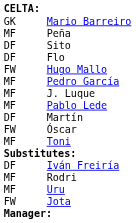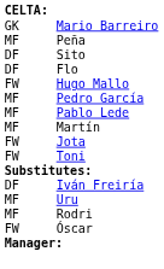 <table style="font-size: 90%" cellspacing="0" cellpadding="0" align=center>
 <tr>
 <td colspan="4"><strong>CELTA:</strong></td>
 </tr>
 <tr>
 <th width=25></th>
 <th width=25></th>
 </tr>
 <tr>
 <td>GK</td>
 <td><strong> </strong></td>
 <td> <a href='#'>Mario Barreiro</a></td>
 </tr>
 <tr>
 <td>MF</td>
 <td><strong> </strong></td>
 <td> Peña</td>
 </tr>
 <tr>
 <td>DF</td>
 <td><strong> </strong></td>
 <td> Sito</td>
 <td></td>
 </tr>
 <tr>
 <td>DF</td>
 <td><strong> </strong></td>
 <td> Flo</td>
 </tr>
 <tr>
 <td>FW</td>
 <td><strong> </strong></td>
 <td> <a href='#'>Hugo Mallo</a></td>
 </tr>
 <tr>
 <td>MF</td>
 <td><strong> </strong></td>
 <td> <a href='#'>Pedro García</a></td>
 </tr>
 <tr>
 <td>MF</td>
 <td><strong> </strong></td>
-<td> J. Luque</td>
-<td></td>
+<td> <a href='#'>Pablo Lede</a></td>
 </tr>
 <tr>
 <td>MF</td>
-<td><strong> </strong></td>
-<td> <a href='#'>Pablo Lede</a></td>
-</tr>
-<tr>
-<td>DF</td>
 <td><strong> </strong></td>
 <td> Martín</td>
 <td></td>
 </tr>
 <tr>
 <td>FW</td>
 <td><strong> </strong></td>
-<td> Óscar</td>
+<td> <a href='#'>Jota</a></td>
 <td></td>
 </tr>
 <tr>
-<td>MF</td>
+<td>FW</td>
 <td><strong> </strong></td>
 <td> <a href='#'>Toni</a></td>
 </tr>
 <tr>
 <td colspan=3><strong>Substitutes:</strong></td>
 </tr>
 <tr>
 <td>DF</td>
 <td><strong> </strong></td>
 <td> <a href='#'>Iván Freiría</a></td>
 <td></td>
 </tr>
 <tr>
 <td>MF</td>
 <td><strong> </strong></td>
-<td> Rodri</td>
+<td> <a href='#'>Uru</a></td>
 <td></td>
 </tr>
 <tr>
 <td>MF</td>
 <td><strong> </strong></td>
-<td> <a href='#'>Uru</a></td>
+<td> Rodri</td>
 <td></td>
 </tr>
 <tr>
 <td>FW</td>
 <td><strong> </strong></td>
-<td> <a href='#'>Jota</a></td>
+<td> Óscar</td>
 <td></td>
 </tr>
 <tr>
 <td colspan=3><strong>Manager:</strong></td>
 </tr>
 <tr>
 <td colspan=4></td>
 </tr>
 </table>
